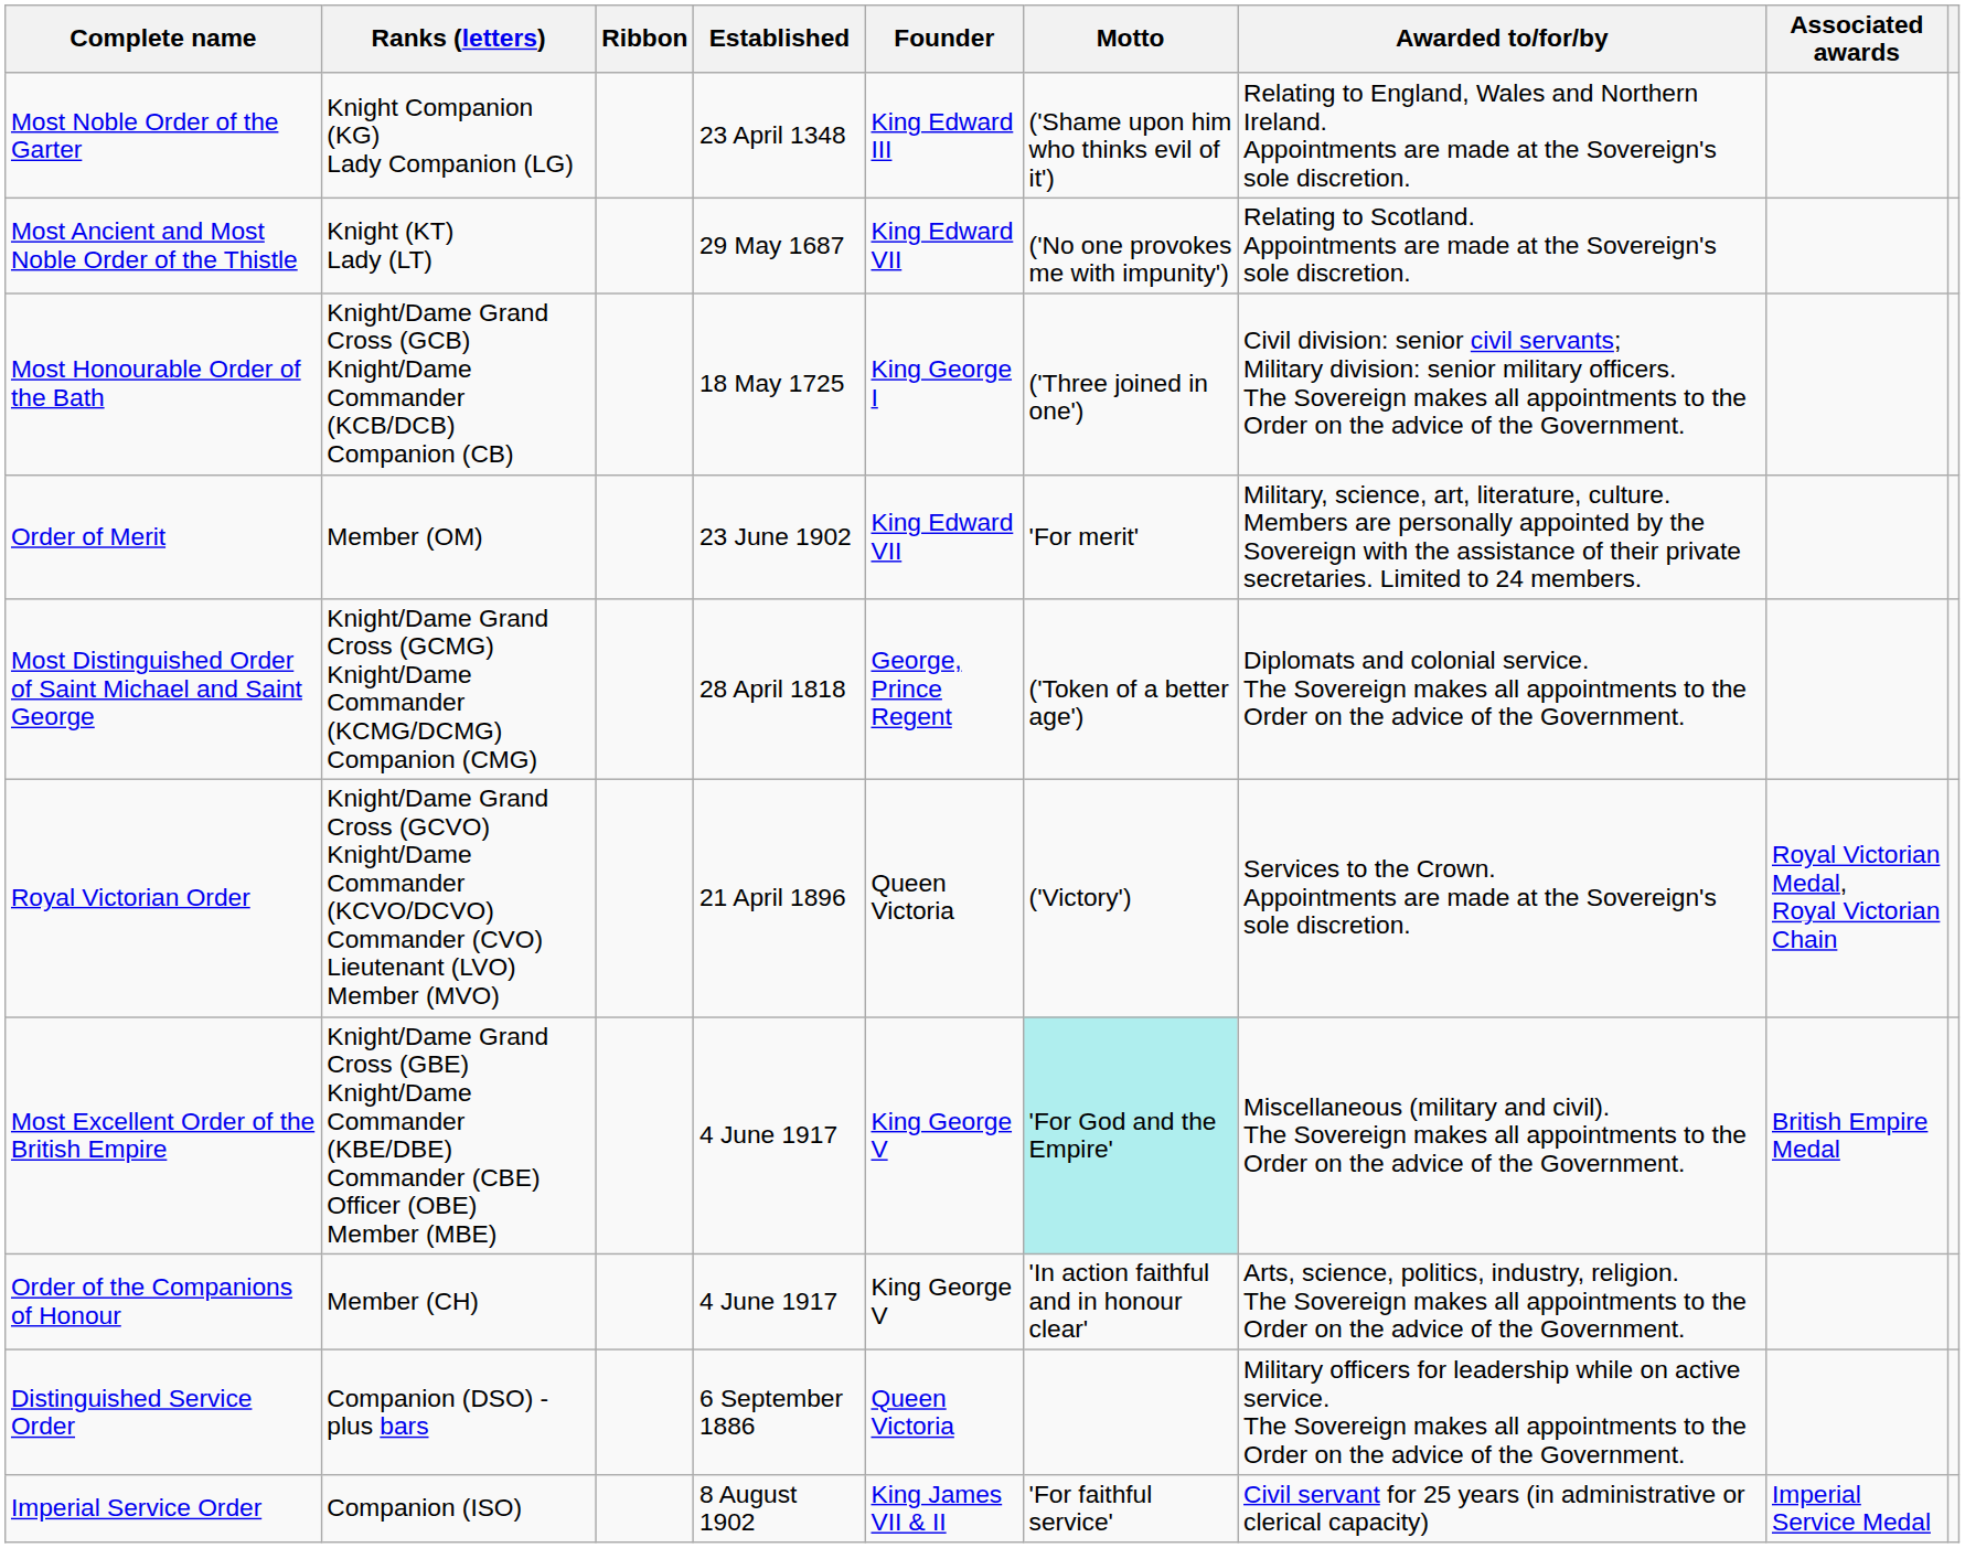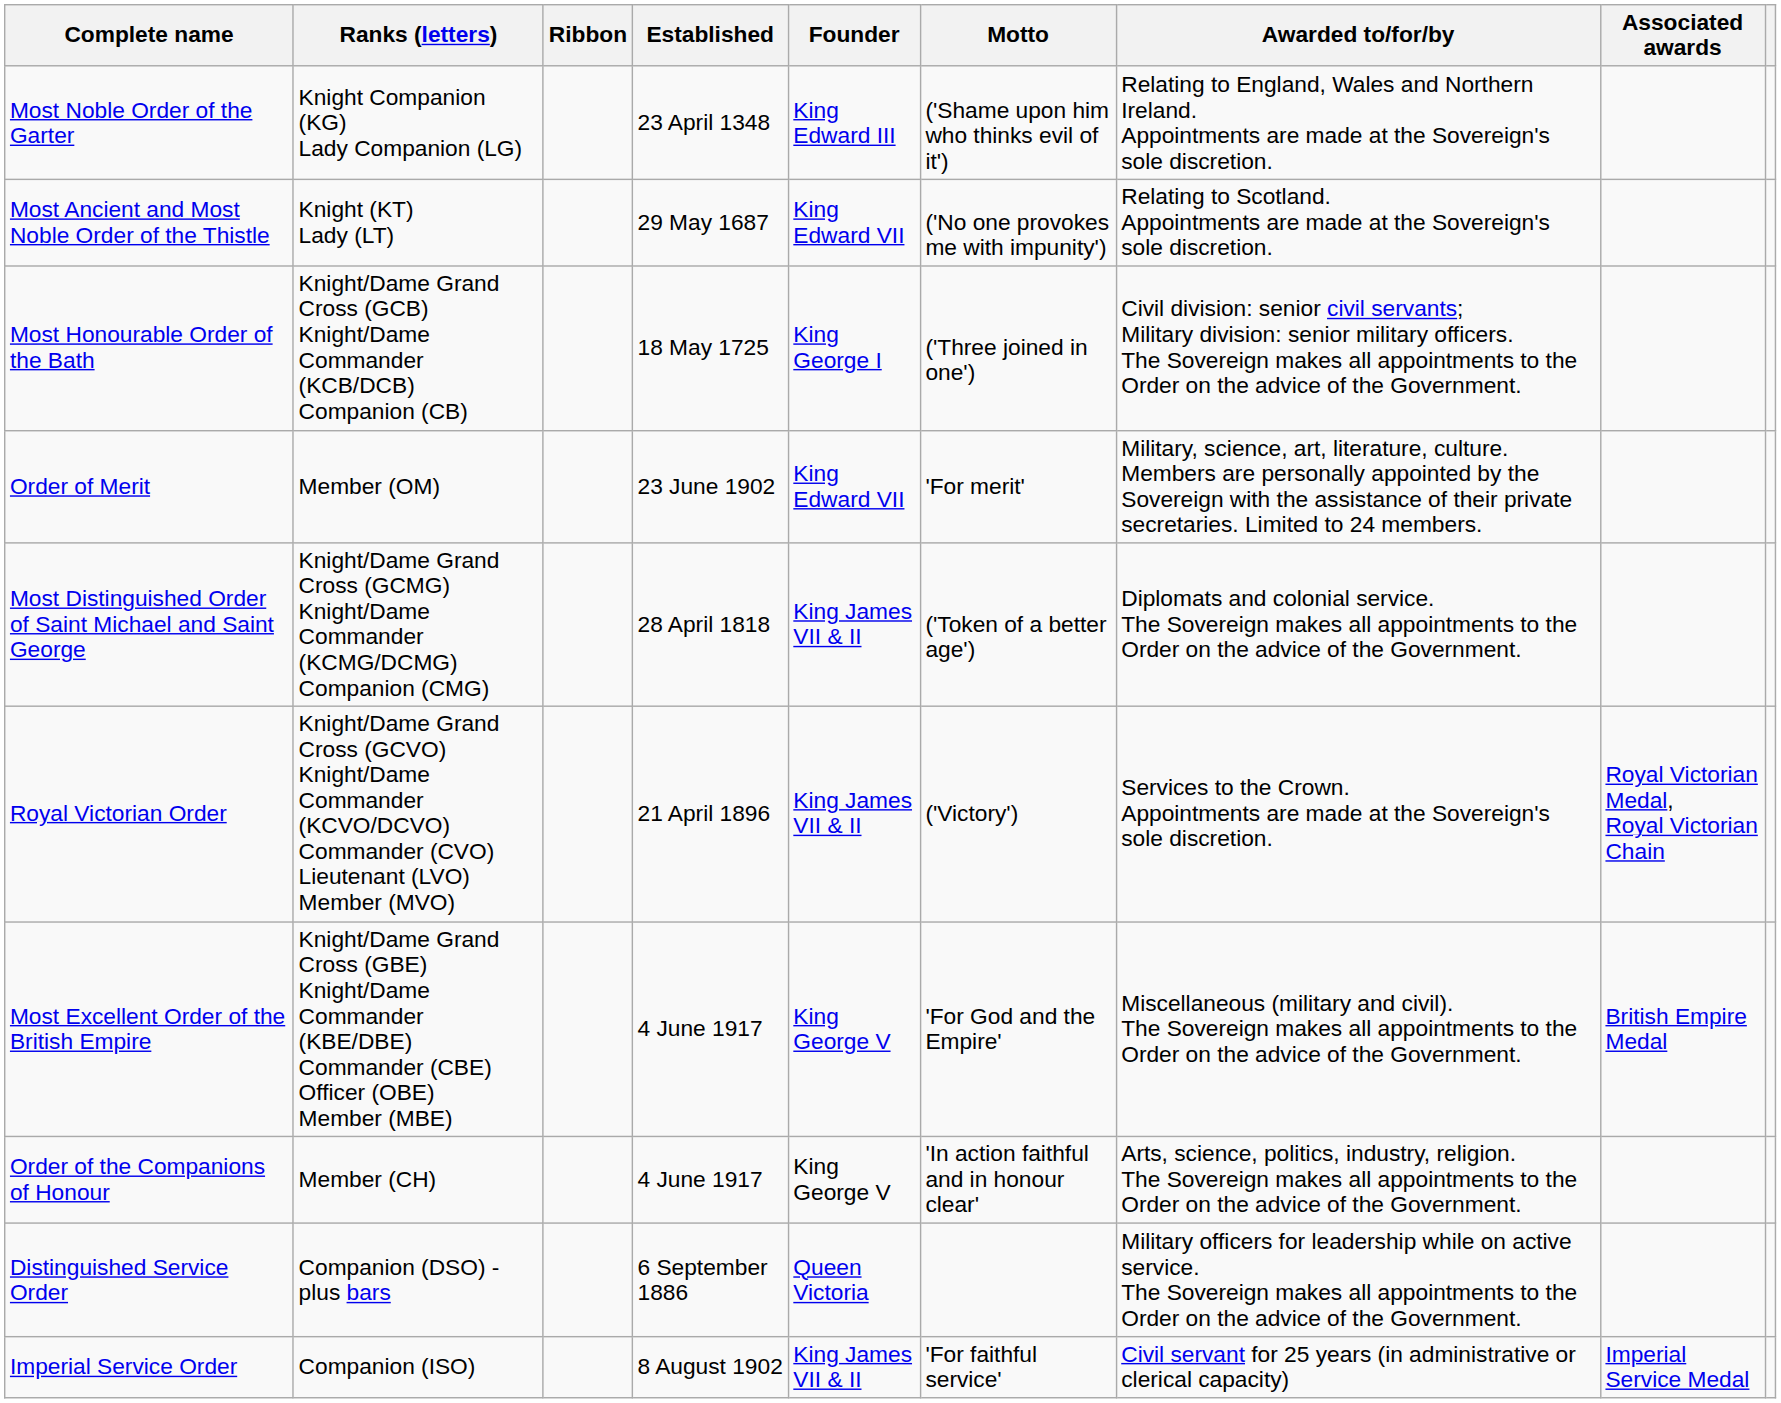 <table class="wikitable sortable">
 <tr>
 <th>Complete name</th>
 <th>Ranks (<a href='#'>letters</a>)</th>
 <th class=unsortable>Ribbon</th>
 <th>Established</th>
 <th>Founder</th>
 <th>Motto</th>
 <th>Awarded to/for/by</th>
 <th>Associated awards</th>
 <th class=unsortable></th>
 </tr>
 <tr>
 <td><a href='#'>Most Noble Order of the Garter</a></td>
 <td>Knight Companion (KG)<br>Lady Companion (LG)</td>
 <td></td>
 <td>23 April 1348</td>
 <td><a href='#'>King Edward III</a></td>
 <td><br>('Shame upon him who thinks evil of it')</td>
 <td>Relating to England, Wales and Northern Ireland.<br>Appointments are made at the Sovereign's sole discretion.</td>
 <td></td>
 <td></td>
 </tr>
 <tr>
 <td><a href='#'>Most Ancient and Most Noble Order of the Thistle</a></td>
 <td>Knight (KT)<br>Lady (LT)</td>
 <td></td>
 <td>29 May 1687</td>
 <td><a href='#'>King Edward VII</a></td>
 <td><br>('No one provokes me with impunity')</td>
 <td>Relating to Scotland.<br>Appointments are made at the Sovereign's sole discretion.</td>
 <td></td>
 <td></td>
 </tr>
 <tr>
 <td><a href='#'>Most Honourable Order of the Bath</a></td>
 <td>Knight/Dame Grand Cross (GCB)<br>Knight/Dame Commander (KCB/DCB)<br>Companion (CB)</td>
 <td></td>
 <td>18 May 1725</td>
 <td><a href='#'>King George I</a></td>
 <td><br>('Three joined in one')</td>
 <td>Civil division: senior <a href='#'>civil servants</a>;<br> Military division: senior military officers.<br>The Sovereign makes all appointments to the Order on the advice of the Government.</td>
 <td></td>
 <td></td>
 </tr>
 <tr>
 <td><a href='#'>Order of Merit</a></td>
 <td>Member (OM)</td>
 <td></td>
 <td>23 June 1902</td>
 <td><a href='#'>King Edward VII</a></td>
 <td>'For merit'</td>
 <td>Military, science, art, literature, culture.<br>Members are personally appointed by the Sovereign with the assistance of their private secretaries. Limited to 24 members.</td>
 <td></td>
 <td></td>
 </tr>
 <tr>
 <td><a href='#'>Most Distinguished Order of Saint Michael and Saint George</a></td>
 <td>Knight/Dame Grand Cross (GCMG)<br>Knight/Dame Commander (KCMG/DCMG)<br>Companion (CMG)</td>
 <td></td>
 <td>28 April 1818</td>
-<td><a href='#'>George, Prince Regent</a></td>
+<td><a href='#'>King James VII & II</a></td>
 <td><br>('Token of a better age')</td>
 <td>Diplomats and colonial service.<br>The Sovereign makes all appointments to the Order on the advice of the Government.</td>
 <td></td>
 <td></td>
 </tr>
 <tr>
 <td><a href='#'>Royal Victorian Order</a></td>
 <td>Knight/Dame Grand Cross (GCVO)<br>Knight/Dame Commander (KCVO/DCVO)<br>Commander (CVO)<br>Lieutenant (LVO)<br>Member (MVO)</td>
 <td></td>
 <td>21 April 1896</td>
-<td>Queen Victoria</td>
+<td><a href='#'>King James VII & II</a></td>
 <td> ('Victory')</td>
 <td>Services to the Crown.<br>Appointments are made at the Sovereign's sole discretion.</td>
 <td><a href='#'>Royal Victorian Medal</a>,<br><a href='#'>Royal Victorian Chain</a></td>
 <td></td>
 </tr>
 <tr>
 <td><a href='#'>Most Excellent Order of the British Empire</a></td>
 <td>Knight/Dame Grand Cross (GBE)<br>Knight/Dame Commander (KBE/DBE)<br>Commander (CBE)<br>Officer (OBE)<br>Member (MBE)</td>
 <td><br></td>
 <td>4 June 1917</td>
 <td><a href='#'>King George V</a></td>
-<td style="background: paleturquoise;">'For God and the Empire'</td>
+<td>'For God and the Empire'</td>
 <td>Miscellaneous (military and civil).<br>The Sovereign makes all appointments to the Order on the advice of the Government.</td>
 <td><a href='#'>British Empire Medal</a></td>
 <td></td>
 </tr>
 <tr>
 <td><a href='#'>Order of the Companions of Honour</a></td>
 <td>Member (CH)</td>
 <td></td>
 <td>4 June 1917</td>
 <td>King George V</td>
 <td>'In action faithful and in honour clear'</td>
 <td>Arts, science, politics, industry, religion.<br>The Sovereign makes all appointments to the Order on the advice of the Government.</td>
 <td></td>
 <td></td>
 </tr>
 <tr>
 <td><a href='#'>Distinguished Service Order</a></td>
 <td>Companion (DSO) - plus <a href='#'>bars</a></td>
 <td></td>
 <td>6 September 1886</td>
 <td><a href='#'>Queen Victoria</a></td>
 <td></td>
 <td>Military officers for leadership while on active service.<br>The Sovereign makes all appointments to the Order on the advice of the Government.</td>
 <td></td>
 <td></td>
 </tr>
 <tr>
 <td><a href='#'>Imperial Service Order</a></td>
 <td>Companion (ISO)</td>
 <td></td>
 <td>8 August 1902</td>
 <td><a href='#'>King James VII & II</a></td>
 <td>'For faithful service'</td>
 <td><a href='#'>Civil servant</a> for 25 years (in administrative or clerical capacity)</td>
 <td><a href='#'>Imperial Service Medal</a></td>
 <td></td>
 </tr>
 </table>
